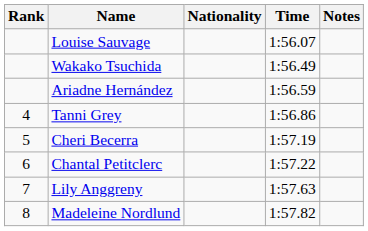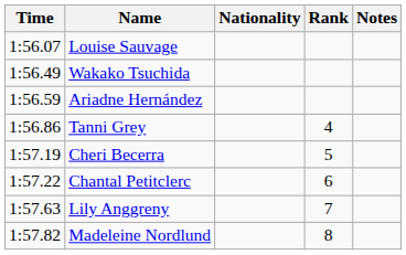 <table class="wikitable sortable" style="text-align:center">
 <tr>
-<th>Rank</th>
+<th>Time</th>
 <th>Name</th>
 <th>Nationality</th>
-<th>Time</th>
+<th>Rank</th>
 <th>Notes</th>
 </tr>
 <tr>
-<td></td>
+<td>1:56.07</td>
 <td align=left><a href='#'>Louise Sauvage</a></td>
 <td align=left></td>
-<td>1:56.07</td>
+<td></td>
 <td></td>
 </tr>
 <tr>
-<td></td>
+<td>1:56.49</td>
 <td align=left><a href='#'>Wakako Tsuchida</a></td>
 <td align=left></td>
-<td>1:56.49</td>
+<td></td>
 <td></td>
 </tr>
 <tr>
-<td></td>
+<td>1:56.59</td>
 <td align=left><a href='#'>Ariadne Hernández</a></td>
 <td align=left></td>
-<td>1:56.59</td>
+<td></td>
 <td></td>
 </tr>
 <tr>
-<td>4</td>
+<td>1:56.86</td>
 <td align=left><a href='#'>Tanni Grey</a></td>
 <td align=left></td>
-<td>1:56.86</td>
+<td>4</td>
 <td></td>
 </tr>
 <tr>
-<td>5</td>
+<td>1:57.19</td>
 <td align=left><a href='#'>Cheri Becerra</a></td>
 <td align=left></td>
-<td>1:57.19</td>
+<td>5</td>
 <td></td>
 </tr>
 <tr>
-<td>6</td>
+<td>1:57.22</td>
 <td align=left><a href='#'>Chantal Petitclerc</a></td>
 <td align=left></td>
-<td>1:57.22</td>
+<td>6</td>
 <td></td>
 </tr>
 <tr>
-<td>7</td>
+<td>1:57.63</td>
 <td align=left><a href='#'>Lily Anggreny</a></td>
 <td align=left></td>
-<td>1:57.63</td>
+<td>7</td>
 <td></td>
 </tr>
 <tr>
-<td>8</td>
+<td>1:57.82</td>
 <td align=left><a href='#'>Madeleine Nordlund</a></td>
 <td align=left></td>
-<td>1:57.82</td>
+<td>8</td>
 <td></td>
 </tr>
 </table>
